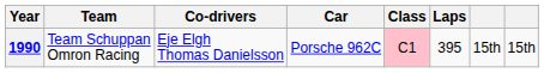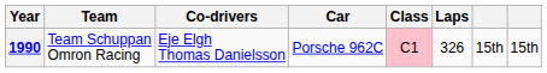 <table class="wikitable" style="text-align:center; font-size:90%">
 <tr>
 <th>Year</th>
 <th>Team</th>
 <th>Co-drivers</th>
 <th>Car</th>
 <th>Class</th>
 <th>Laps</th>
 <th></th>
 <th></th>
 </tr>
 <tr>
 <th><a href='#'>1990</a></th>
 <td align="left"> <a href='#'>Team Schuppan</a><br> Omron Racing</td>
 <td align="left"> <a href='#'>Eje Elgh</a><br> <a href='#'>Thomas Danielsson</a></td>
 <td align="left"><a href='#'>Porsche 962C</a></td>
 <td style="background: pink;">C1</td>
-<td>395</td>
+<td>326</td>
 <td>15th</td>
 <td>15th</td>
 </tr>
 </table>
